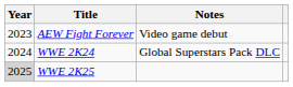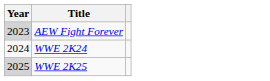 <table class="wikitable sortable plainrowheaders">
 <tr>
 <th scope="col">Year</th>
 <th scope="col">Title</th>
-<th scope="col">Notes</th>
 <th scope="col" class="unsortable"></th>
 </tr>
 <tr>
-<td>2023</td>
+<td style="background: lightgrey;">2023</td>
 <td><em><a href='#'>AEW Fight Forever</a></em></td>
-<td>Video game debut</td>
 <td></td>
 </tr>
 <tr>
 <td>2024</td>
 <td><em><a href='#'>WWE 2K24</a></em></td>
-<td>Global Superstars Pack <a href='#'>DLC</a></td>
 <td></td>
 </tr>
 <tr>
 <td style="background: lightgrey;">2025</td>
 <td><em><a href='#'>WWE 2K25</a></em></td>
 <td></td>
-<td></td>
 </tr>
 </table>
